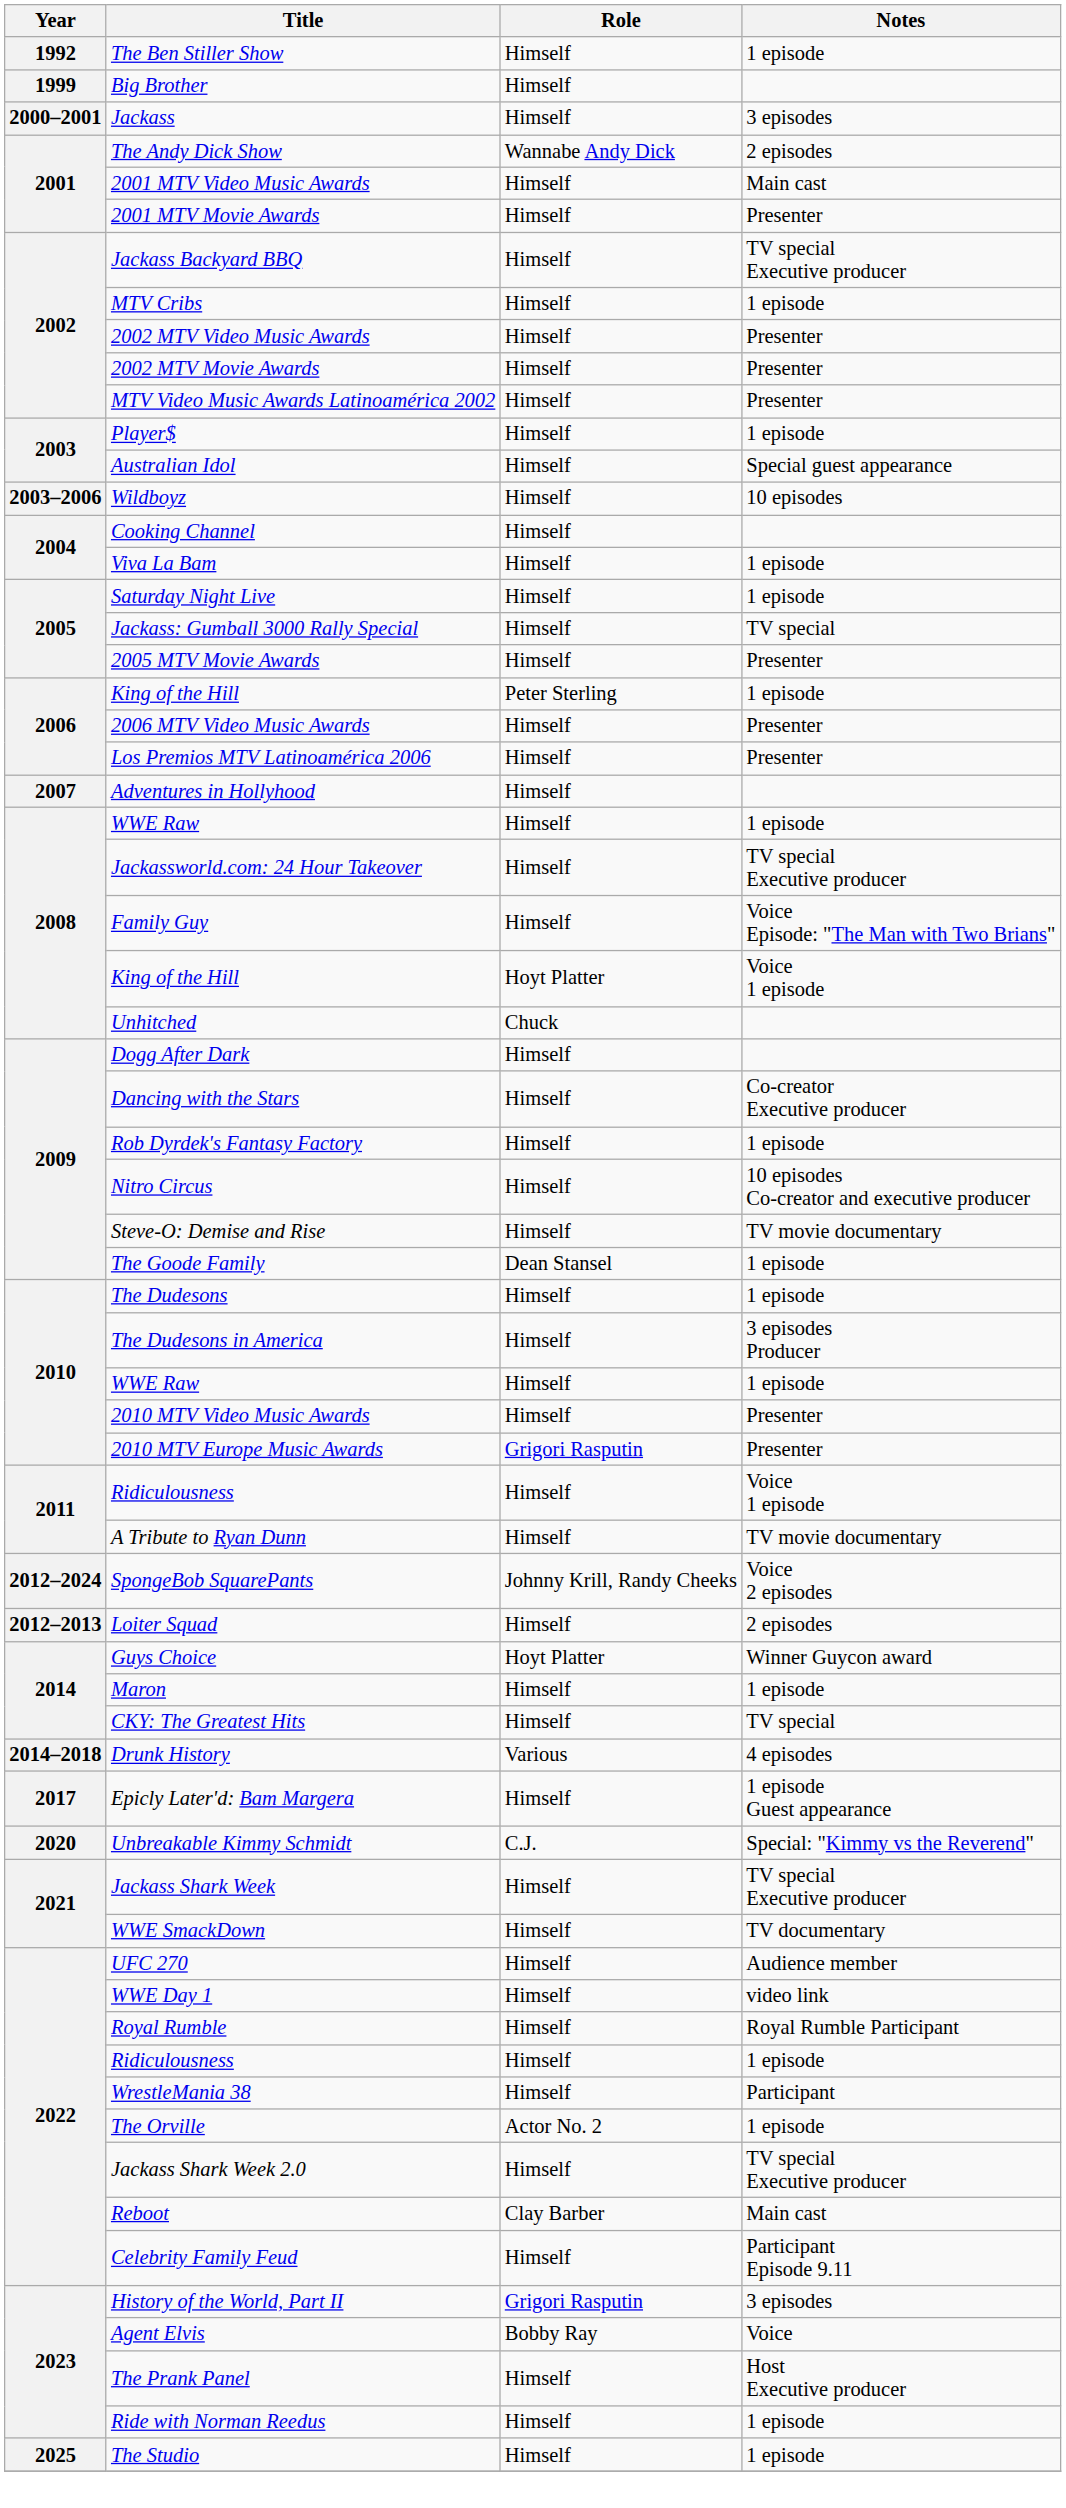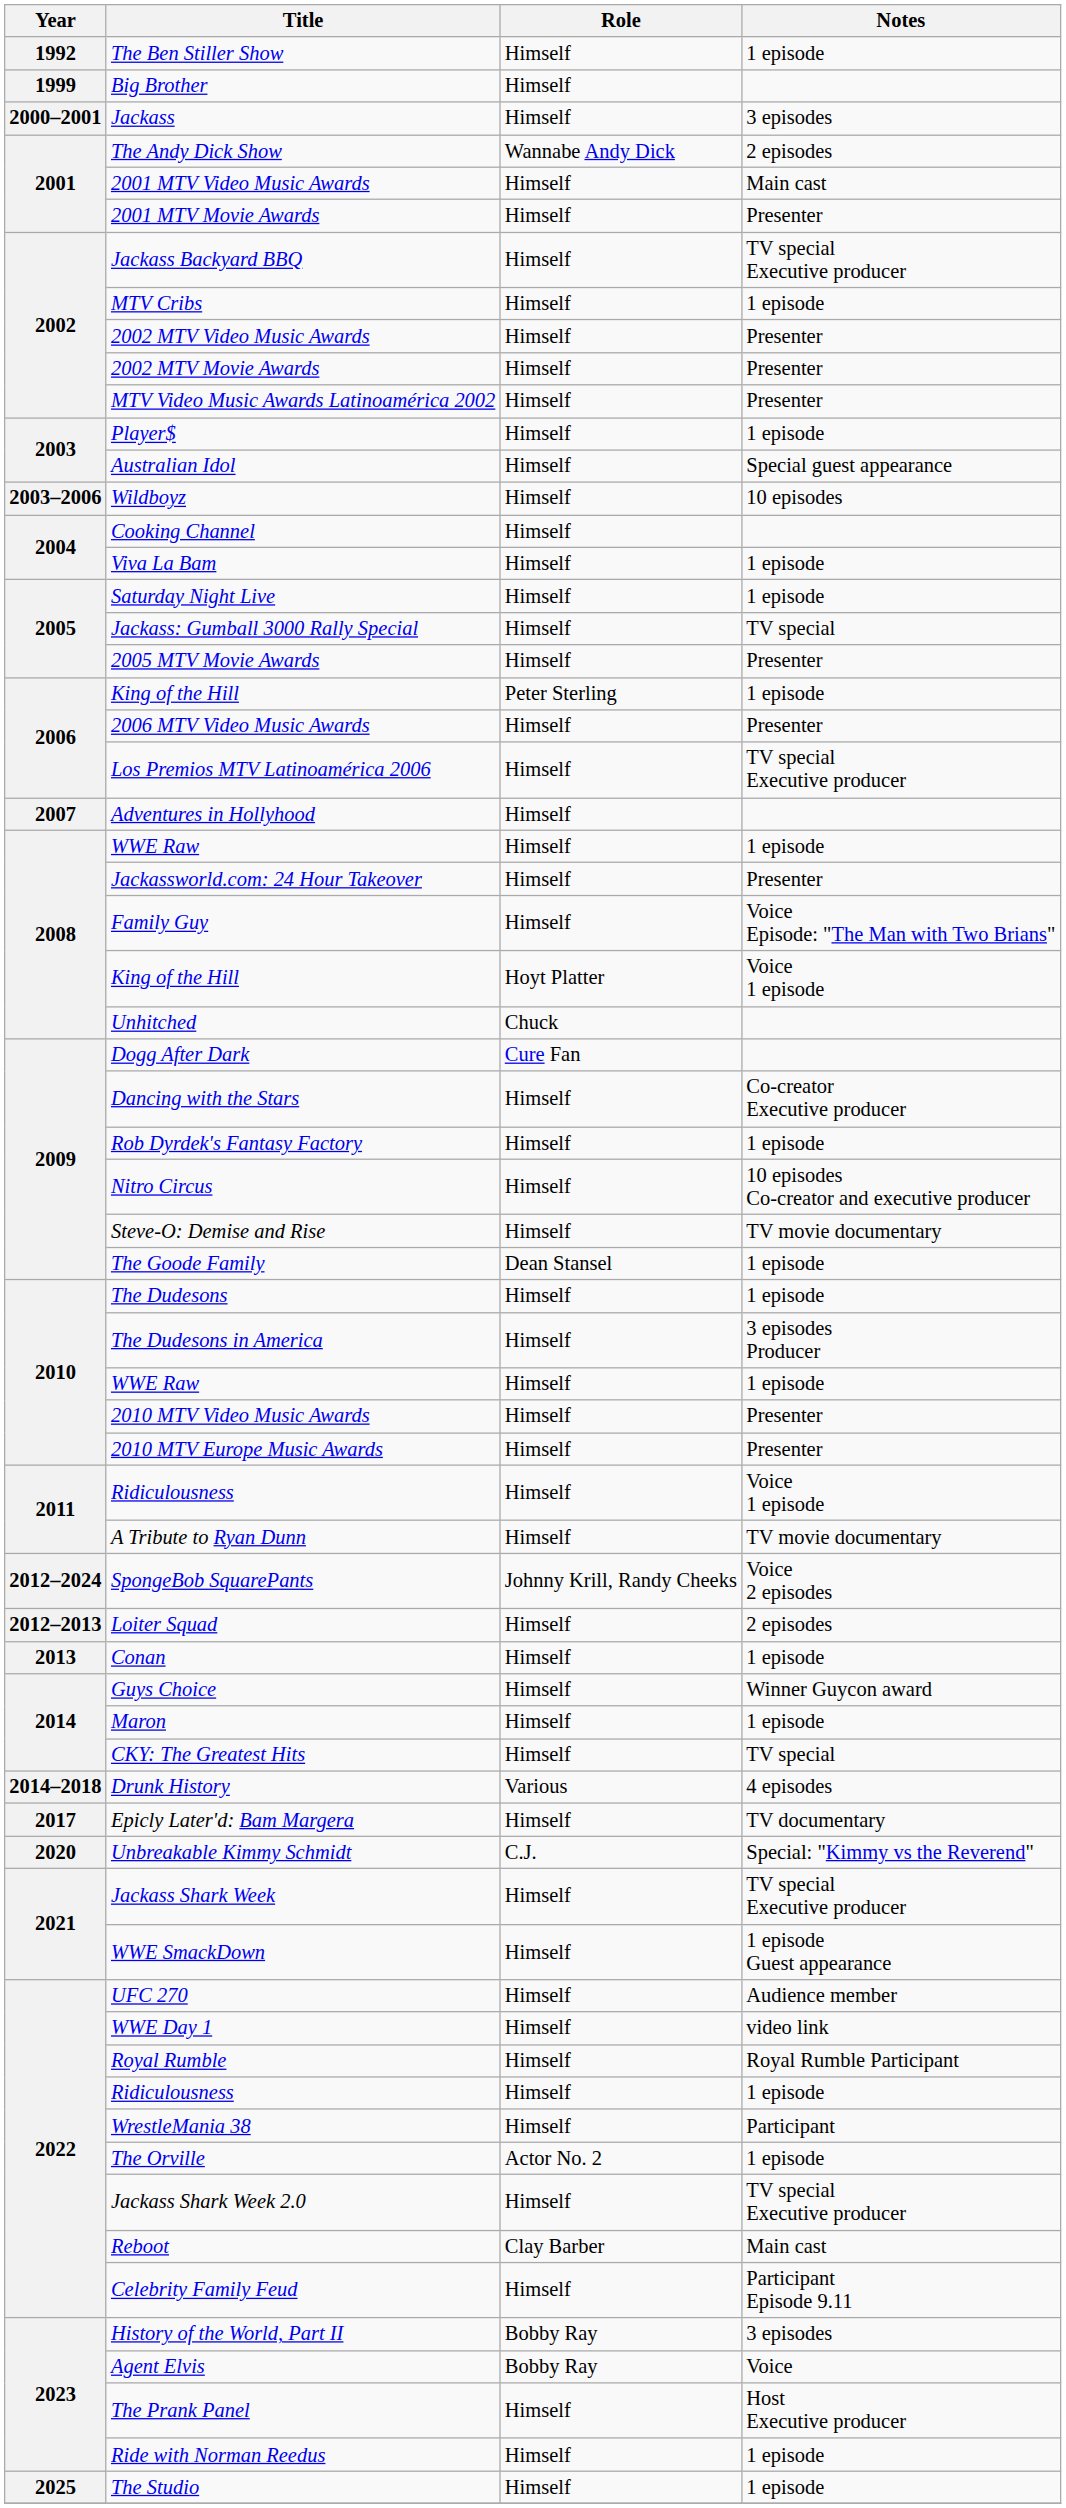 <table class="wikitable sortable plainrowheaders">
 <tr>
 <th>Year</th>
 <th>Title</th>
 <th>Role</th>
 <th class="unsortable">Notes</th>
 </tr>
 <tr>
 <th scope="row">1992</th>
 <td><em><a href='#'>The Ben Stiller Show</a></em></td>
 <td>Himself</td>
 <td>1 episode</td>
 </tr>
 <tr>
 <th scope="row">1999</th>
 <td><em><a href='#'>Big Brother</a></em></td>
 <td>Himself</td>
 <td></td>
 </tr>
 <tr>
 <th scope="row">2000–2001</th>
 <td><em><a href='#'>Jackass</a></em></td>
 <td>Himself</td>
 <td>3 episodes</td>
 </tr>
 <tr>
 <th scope="row" rowspan="3">2001</th>
 <td><em><a href='#'>The Andy Dick Show</a></em></td>
 <td>Wannabe <a href='#'>Andy Dick</a></td>
 <td>2 episodes</td>
 </tr>
 <tr>
 <td><em><a href='#'>2001 MTV Video Music Awards</a></em></td>
 <td>Himself</td>
 <td>Main cast</td>
 </tr>
 <tr>
 <td><em><a href='#'>2001 MTV Movie Awards</a></em></td>
 <td>Himself</td>
 <td>Presenter</td>
 </tr>
 <tr>
 <th scope="row" rowspan="5">2002</th>
 <td><em><a href='#'>Jackass Backyard BBQ</a></em></td>
 <td>Himself</td>
 <td>TV special<br>Executive producer</td>
 </tr>
 <tr>
 <td><em><a href='#'>MTV Cribs</a></em></td>
 <td>Himself</td>
 <td>1 episode</td>
 </tr>
 <tr>
 <td><em><a href='#'>2002 MTV Video Music Awards</a></em></td>
 <td>Himself</td>
 <td>Presenter</td>
 </tr>
 <tr>
 <td><em><a href='#'>2002 MTV Movie Awards</a></em></td>
 <td>Himself</td>
 <td>Presenter</td>
 </tr>
 <tr>
 <td><em><a href='#'>MTV Video Music Awards Latinoamérica 2002</a></em></td>
 <td>Himself</td>
 <td>Presenter</td>
 </tr>
 <tr>
 <th scope="row"rowspan="2">2003</th>
 <td><em><a href='#'>Player$</a></em></td>
 <td>Himself</td>
 <td>1 episode</td>
 </tr>
 <tr>
 <td><em><a href='#'>Australian Idol</a></em></td>
 <td>Himself</td>
 <td>Special guest appearance</td>
 </tr>
 <tr>
 <th scope="row">2003–2006</th>
 <td><em><a href='#'>Wildboyz</a></em></td>
 <td>Himself</td>
 <td>10 episodes</td>
 </tr>
 <tr>
 <th scope="row" rowspan="2">2004</th>
 <td><em><a href='#'>Cooking Channel</a></em></td>
 <td>Himself</td>
 <td></td>
 </tr>
 <tr>
 <td><em><a href='#'>Viva La Bam</a></em></td>
 <td>Himself</td>
 <td>1 episode</td>
 </tr>
 <tr>
 <th scope="row" rowspan="3">2005</th>
 <td><em><a href='#'>Saturday Night Live</a></em></td>
 <td>Himself</td>
 <td>1 episode</td>
 </tr>
 <tr>
 <td><em><a href='#'>Jackass: Gumball 3000 Rally Special</a></em></td>
 <td>Himself</td>
 <td>TV special</td>
 </tr>
 <tr>
 <td><em><a href='#'>2005 MTV Movie Awards</a></em></td>
 <td>Himself</td>
 <td>Presenter</td>
 </tr>
 <tr>
 <th scope="row" rowspan="3">2006</th>
 <td><em><a href='#'>King of the Hill</a></em></td>
 <td>Peter Sterling</td>
 <td>1 episode</td>
 </tr>
 <tr>
 <td><em><a href='#'>2006 MTV Video Music Awards</a></em></td>
 <td>Himself</td>
 <td>Presenter</td>
 </tr>
 <tr>
 <td><em><a href='#'>Los Premios MTV Latinoamérica 2006</a></em></td>
 <td>Himself</td>
-<td>Presenter</td>
+<td>TV special<br>Executive producer</td>
 </tr>
 <tr>
 <th scope="row">2007</th>
 <td><em><a href='#'>Adventures in Hollyhood</a></em></td>
 <td>Himself</td>
 <td></td>
 </tr>
 <tr>
 <th scope="row" rowspan="5">2008</th>
 <td><em><a href='#'>WWE Raw</a></em></td>
 <td>Himself</td>
 <td>1 episode</td>
 </tr>
 <tr>
 <td><em><a href='#'>Jackassworld.com: 24 Hour Takeover</a></em></td>
 <td>Himself</td>
-<td>TV special<br>Executive producer</td>
+<td>Presenter</td>
 </tr>
 <tr>
 <td><em><a href='#'>Family Guy</a></em></td>
 <td>Himself</td>
 <td>Voice<br>Episode: "<a href='#'>The Man with Two Brians</a>"</td>
 </tr>
 <tr>
 <td><em><a href='#'>King of the Hill</a></em></td>
 <td>Hoyt Platter</td>
 <td>Voice<br>1 episode</td>
 </tr>
 <tr>
 <td><em><a href='#'>Unhitched</a></em></td>
 <td>Chuck</td>
 <td></td>
 </tr>
 <tr>
 <th scope="row" rowspan="6">2009</th>
 <td><em><a href='#'>Dogg After Dark</a></em></td>
-<td>Himself</td>
+<td><a href='#'>Cure</a> Fan</td>
 <td></td>
 </tr>
 <tr>
 <td><em><a href='#'>Dancing with the Stars</a></em></td>
 <td>Himself</td>
 <td>Co-creator<br>Executive producer</td>
 </tr>
 <tr>
 <td><em><a href='#'>Rob Dyrdek's Fantasy Factory</a></em></td>
 <td>Himself</td>
 <td>1 episode</td>
 </tr>
 <tr>
 <td><em><a href='#'>Nitro Circus</a></em></td>
 <td>Himself</td>
 <td>10 episodes<br>Co-creator and executive producer</td>
 </tr>
 <tr>
 <td><em>Steve-O: Demise and Rise</em></td>
 <td>Himself</td>
 <td>TV movie documentary</td>
 </tr>
 <tr>
 <td><em><a href='#'>The Goode Family</a></em></td>
 <td>Dean Stansel</td>
 <td>1 episode</td>
 </tr>
 <tr>
 <th scope="row" rowspan="5">2010</th>
 <td><em><a href='#'>The Dudesons</a></em></td>
 <td>Himself</td>
 <td>1 episode</td>
 </tr>
 <tr>
 <td><em><a href='#'>The Dudesons in America</a></em></td>
 <td>Himself</td>
 <td>3 episodes<br>Producer</td>
 </tr>
 <tr>
 <td><em><a href='#'>WWE Raw</a></em></td>
 <td>Himself</td>
 <td>1 episode</td>
 </tr>
 <tr>
 <td><em><a href='#'>2010 MTV Video Music Awards</a></em></td>
 <td>Himself</td>
 <td>Presenter</td>
 </tr>
 <tr>
 <td><em><a href='#'>2010 MTV Europe Music Awards</a></em></td>
-<td><a href='#'>Grigori Rasputin</a></td>
+<td>Himself</td>
 <td>Presenter</td>
 </tr>
 <tr>
 <th scope="row" rowspan="2">2011</th>
 <td><em><a href='#'>Ridiculousness</a></em></td>
 <td>Himself</td>
 <td>Voice<br>1 episode</td>
 </tr>
 <tr>
 <td><em>A Tribute to <a href='#'>Ryan Dunn</a></em></td>
 <td>Himself</td>
 <td>TV movie documentary</td>
 </tr>
 <tr>
 <th scope="row">2012–2024</th>
 <td><em><a href='#'>SpongeBob SquarePants</a></em></td>
 <td>Johnny Krill, Randy Cheeks</td>
 <td>Voice<br>2 episodes</td>
 </tr>
 <tr>
 <th scope="row">2012–2013</th>
 <td><em><a href='#'>Loiter Squad</a></em></td>
 <td>Himself</td>
 <td>2 episodes</td>
 </tr>
 <tr>
+<th scope="row">2013</th>
+<td><em><a href='#'>Conan</a></em></td>
+<td>Himself</td>
+<td>1 episode</td>
+</tr>
+<tr>
 <th scope="row" rowspan="3">2014</th>
 <td><em><a href='#'>Guys Choice</a></em></td>
-<td>Hoyt Platter</td>
+<td>Himself</td>
 <td>Winner Guycon award</td>
 </tr>
 <tr>
 <td><em><a href='#'>Maron</a></em></td>
 <td>Himself</td>
 <td>1 episode</td>
 </tr>
 <tr>
 <td><em><a href='#'>CKY: The Greatest Hits</a></em></td>
 <td>Himself</td>
 <td>TV special</td>
 </tr>
 <tr>
 <th scope="row">2014–2018</th>
 <td><em><a href='#'>Drunk History</a></em></td>
 <td>Various</td>
 <td>4 episodes</td>
 </tr>
 <tr>
 <th scope="row">2017</th>
 <td><em>Epicly Later'd: <a href='#'>Bam Margera</a></em></td>
 <td>Himself</td>
-<td>1 episode<br>Guest appearance</td>
+<td>TV documentary</td>
 </tr>
 <tr>
 <th scope="row">2020</th>
 <td><em><a href='#'>Unbreakable Kimmy Schmidt</a></em></td>
 <td>C.J.</td>
 <td>Special: "<a href='#'>Kimmy vs the Reverend</a>"</td>
 </tr>
 <tr>
 <th scope="row" rowspan="2">2021</th>
 <td><em><a href='#'>Jackass Shark Week</a></em></td>
 <td>Himself</td>
 <td>TV special<br>Executive producer</td>
 </tr>
 <tr>
 <td><em><a href='#'>WWE SmackDown</a></em></td>
 <td>Himself</td>
-<td>TV documentary</td>
+<td>1 episode<br>Guest appearance</td>
 </tr>
 <tr>
 <th scope="row"rowspan="9">2022</th>
 <td><em><a href='#'>UFC 270</a></em></td>
 <td>Himself</td>
 <td>Audience member</td>
 </tr>
 <tr>
 <td><em><a href='#'>WWE Day 1</a></em></td>
 <td>Himself</td>
 <td>video link</td>
 </tr>
 <tr>
 <td><em><a href='#'>Royal Rumble</a></em></td>
 <td>Himself</td>
 <td>Royal Rumble Participant</td>
 </tr>
 <tr>
 <td><em><a href='#'>Ridiculousness</a></em></td>
 <td>Himself</td>
 <td>1 episode</td>
 </tr>
 <tr>
 <td><em><a href='#'>WrestleMania 38</a></em></td>
 <td>Himself</td>
 <td>Participant</td>
 </tr>
 <tr>
 <td><em><a href='#'>The Orville</a></em></td>
 <td>Actor No. 2</td>
 <td>1 episode</td>
 </tr>
 <tr>
 <td><em>Jackass Shark Week 2.0</em></td>
 <td>Himself</td>
 <td>TV special<br>Executive producer</td>
 </tr>
 <tr>
 <td><em><a href='#'>Reboot</a></em></td>
 <td>Clay Barber</td>
 <td>Main cast</td>
 </tr>
 <tr>
 <td><em><a href='#'>Celebrity Family Feud</a></em></td>
 <td>Himself</td>
 <td>Participant<br>Episode 9.11</td>
 </tr>
 <tr>
 <th scope="row" rowspan="4">2023</th>
 <td><em><a href='#'>History of the World, Part II</a></em></td>
-<td><a href='#'>Grigori Rasputin</a></td>
+<td>Bobby Ray</td>
 <td>3 episodes</td>
 </tr>
 <tr>
 <td><em><a href='#'>Agent Elvis</a></em></td>
 <td>Bobby Ray</td>
 <td>Voice</td>
 </tr>
 <tr>
 <td><em><a href='#'>The Prank Panel</a></em></td>
 <td>Himself</td>
 <td>Host<br>Executive producer</td>
 </tr>
 <tr>
 <td><em><a href='#'>Ride with Norman Reedus</a></em></td>
 <td>Himself</td>
 <td>1 episode</td>
 </tr>
 <tr>
 <th scope="row">2025</th>
 <td><em><a href='#'>The Studio</a></em></td>
 <td>Himself</td>
 <td>1 episode</td>
 </tr>
 <tr>
 </tr>
 </table>
